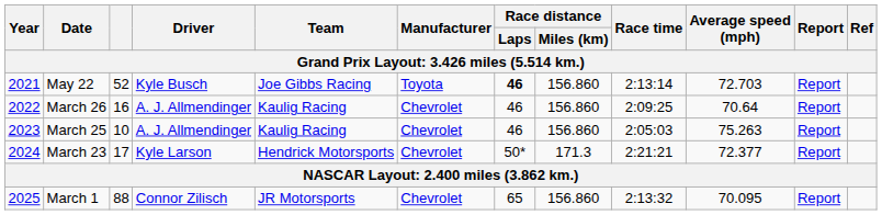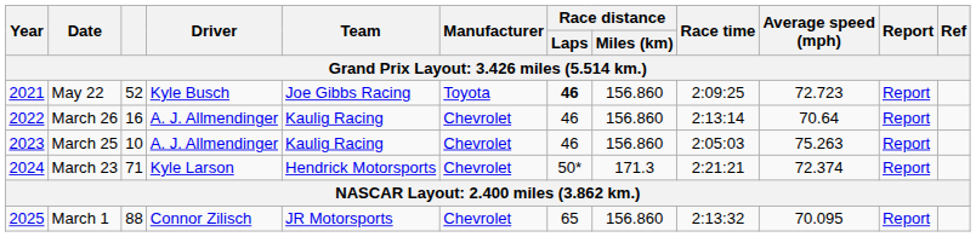 <table class="wikitable" style="font-size: 95%;">
 <tr>
 <th rowspan=2>Year</th>
 <th rowspan=2>Date</th>
 <th rowspan=2></th>
 <th rowspan=2>Driver</th>
 <th rowspan=2>Team</th>
 <th rowspan=2>Manufacturer</th>
 <th colspan=2>Race distance</th>
 <th rowspan=2>Race time</th>
 <th rowspan=2>Average speed<br>(mph)</th>
 <th rowspan=2>Report</th>
 <th rowspan=2>Ref</th>
 </tr>
 <tr>
 <th>Laps</th>
 <th>Miles (km)</th>
 </tr>
 <tr>
 <th colspan="12">Grand Prix Layout: 3.426 miles (5.514 km.)</th>
 </tr>
 <tr>
 <td><a href='#'>2021</a></td>
 <td>May 22</td>
 <td align=center>52</td>
 <td><a href='#'>Kyle Busch</a></td>
 <td><a href='#'>Joe Gibbs Racing</a></td>
 <td><a href='#'>Toyota</a></td>
 <td align=center><strong>46</strong></td>
 <td align=center>156.860</td>
-<td align=center>2:13:14</td>
-<td align=center>72.703</td>
+<td align=center>2:09:25</td>
+<td align=center>72.723</td>
 <td><a href='#'>Report</a></td>
 <td align=center></td>
 </tr>
 <tr>
 <td><a href='#'>2022</a></td>
 <td>March 26</td>
 <td align=center>16</td>
 <td><a href='#'>A. J. Allmendinger</a></td>
 <td><a href='#'>Kaulig Racing</a></td>
 <td><a href='#'>Chevrolet</a></td>
 <td align=center>46</td>
 <td align=center>156.860</td>
-<td align=center>2:09:25</td>
+<td align=center>2:13:14</td>
 <td align=center>70.64</td>
 <td><a href='#'>Report</a></td>
 <td align=center></td>
 </tr>
 <tr>
 <td><a href='#'>2023</a></td>
 <td>March 25</td>
 <td align=center>10</td>
 <td><a href='#'>A. J. Allmendinger</a></td>
 <td><a href='#'>Kaulig Racing</a></td>
 <td><a href='#'>Chevrolet</a></td>
 <td align=center>46</td>
 <td align=center>156.860</td>
 <td align=center>2:05:03</td>
 <td align=center>75.263</td>
 <td><a href='#'>Report</a></td>
 <td align=center></td>
 </tr>
 <tr>
 <td><a href='#'>2024</a></td>
 <td>March 23</td>
-<td align=center>17</td>
+<td align=center>71</td>
 <td><a href='#'>Kyle Larson</a></td>
 <td><a href='#'>Hendrick Motorsports</a></td>
 <td><a href='#'>Chevrolet</a></td>
 <td align=center>50*</td>
 <td align=center>171.3</td>
 <td align=center>2:21:21</td>
-<td align=center>72.377</td>
+<td align=center>72.374</td>
 <td><a href='#'>Report</a></td>
 <td align=center></td>
 </tr>
 <tr>
 <th colspan="12">NASCAR Layout: 2.400 miles (3.862 km.)</th>
 </tr>
 <tr>
 <td><a href='#'>2025</a></td>
 <td>March 1</td>
 <td align=center>88</td>
 <td><a href='#'>Connor Zilisch</a></td>
 <td><a href='#'>JR Motorsports</a></td>
 <td><a href='#'>Chevrolet</a></td>
 <td align=center>65</td>
 <td align=center>156.860</td>
 <td align=center>2:13:32</td>
 <td align=center>70.095</td>
 <td><a href='#'>Report</a></td>
 <td align=center></td>
 </tr>
 </table>
